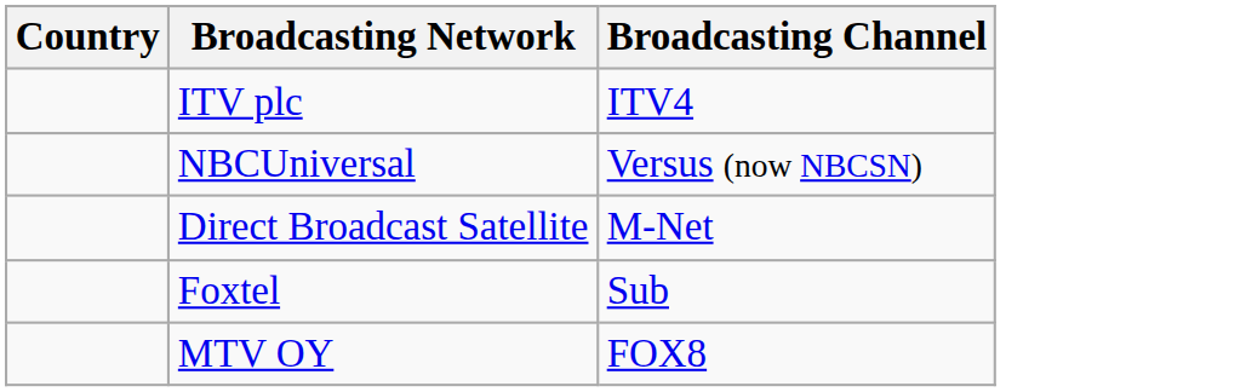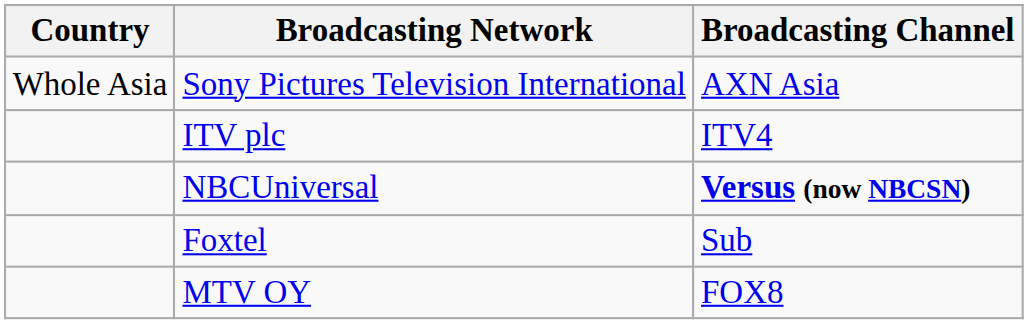 <table class="wikitable">
 <tr>
 <th>Country</th>
 <th>Broadcasting Network</th>
 <th>Broadcasting Channel</th>
+</tr>
+<tr>
+<td>Whole Asia</td>
+<td><a href='#'>Sony Pictures Television International</a></td>
+<td><a href='#'>AXN Asia</a></td>
 </tr>
 <tr>
 <td></td>
 <td><a href='#'>ITV plc</a></td>
 <td><a href='#'>ITV4</a></td>
 </tr>
 <tr>
 <td></td>
 <td><a href='#'>NBCUniversal</a></td>
-<td><a href='#'>Versus</a> <small>(now <a href='#'>NBCSN</a>)</small></td>
-</tr>
-<tr>
-<td></td>
-<td><a href='#'>Direct Broadcast Satellite</a></td>
-<td><a href='#'>M-Net</a></td>
+<td><strong><a href='#'>Versus</a> <small>(now <a href='#'>NBCSN</a>)</small></strong></td>
 </tr>
 <tr>
 <td></td>
 <td><a href='#'>Foxtel</a></td>
 <td><a href='#'>Sub</a></td>
 </tr>
 <tr>
 <td></td>
 <td><a href='#'>MTV OY</a></td>
 <td><a href='#'>FOX8</a></td>
 </tr>
 </table>
